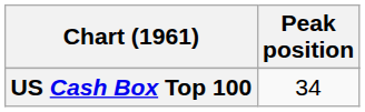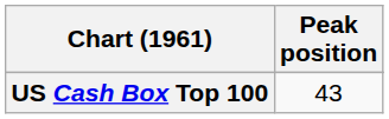 <table class="wikitable sortable plainrowheaders" style="text-align:center">
 <tr>
 <th>Chart (1961)</th>
 <th>Peak<br>position</th>
 </tr>
 <tr>
 </tr>
 <tr>
 <th scope="row">US <a href='#'><em>Cash Box</em></a> Top 100</th>
-<td>34</td>
+<td>43</td>
 </tr>
 </table>
